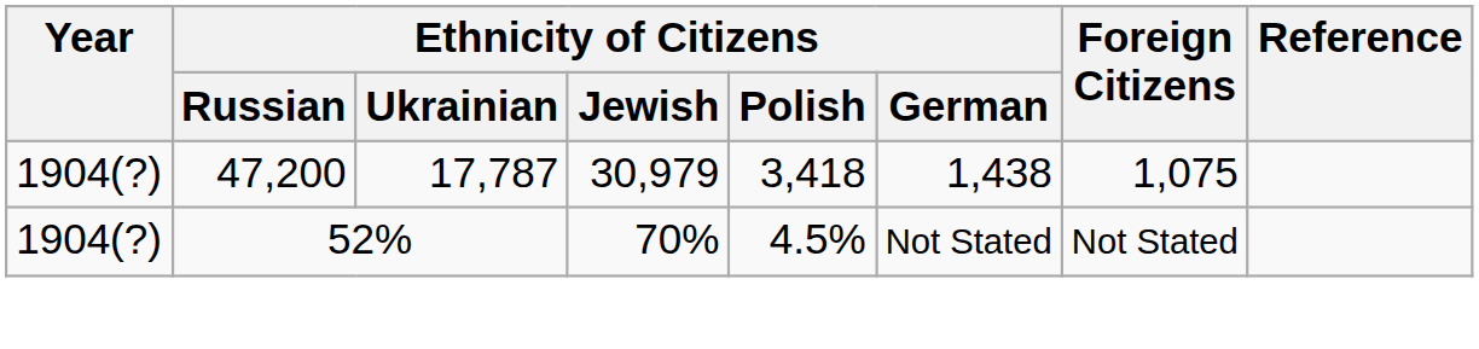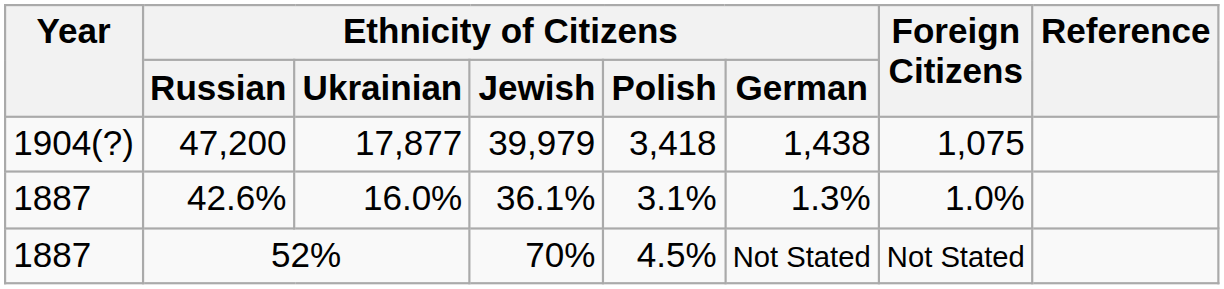 <table class="wikitable">
 <tr valign="top">
 <th style="text-align:center;" rowspan="2">Year</th>
 <th style="text-align:center;" colspan="5">Ethnicity of Citizens</th>
 <th style="text-align:center;" rowspan="2">Foreign<br>Citizens</th>
 <th style="text-align:center;" rowspan="2">Reference</th>
 </tr>
 <tr valign="top">
 <th style="text-align:center;">Russian</th>
 <th style="text-align:center;">Ukrainian</th>
 <th style="text-align:center;">Jewish</th>
 <th style="text-align:center;">Polish</th>
 <th style="text-align:center;">German</th>
 </tr>
 <tr>
 <td style="text-align:left;">1904(?)</td>
 <td style="text-align:right;">47,200</td>
-<td style="text-align:right;">17,787</td>
-<td style="text-align:right;">30,979</td>
+<td style="text-align:right;">17,877</td>
+<td style="text-align:right;">39,979</td>
 <td style="text-align:right;">3,418</td>
 <td style="text-align:right;">1,438</td>
 <td style="text-align:right;">1,075</td>
 <td></td>
 </tr>
 <tr>
-<td style="text-align:left;">1904(?)</td>
+<td style="text-align:left;">1887</td>
+<td style="text-align:right;">42.6%</td>
+<td style="text-align:right;">16.0%</td>
+<td style="text-align:right;">36.1%</td>
+<td style="text-align:right;">3.1%</td>
+<td style="text-align:right;">1.3%</td>
+<td style="text-align:right;">1.0%</td>
+<td></td>
+</tr>
+<tr>
+<td style="text-align:left;">1887</td>
 <td style="text-align:center;" colspan="2">52%</td>
 <td style="text-align:right;">70%</td>
 <td style="text-align:right;">4.5%</td>
 <td style="text-align:right;"><small>Not Stated</small></td>
 <td style="text-align:right;"><small>Not Stated</small></td>
 <td></td>
 </tr>
 </table>
